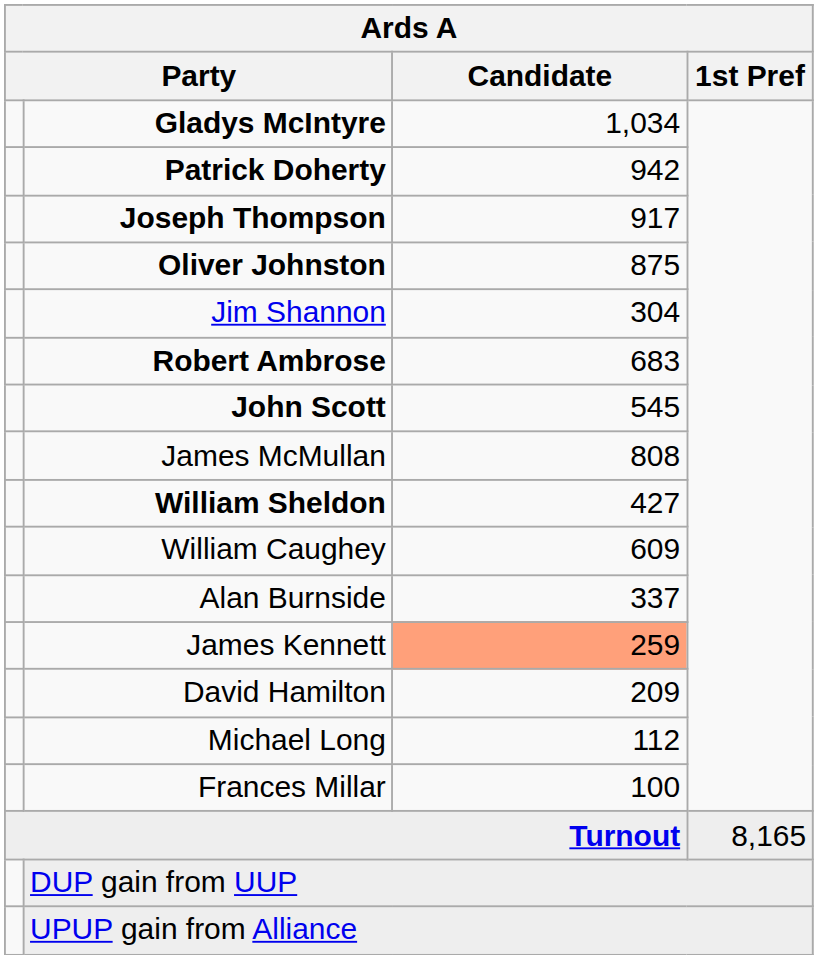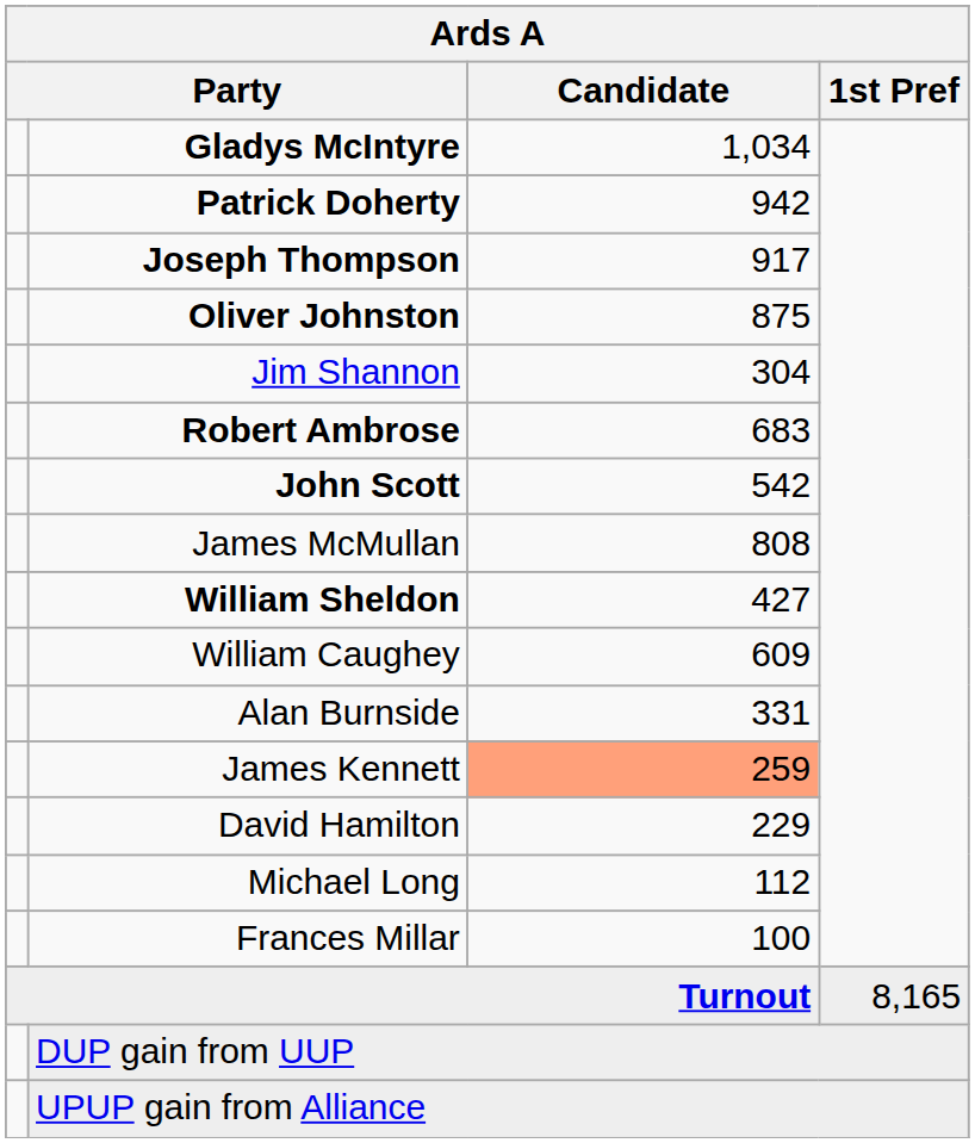 <table class="wikitable">
 <tr>
 <th colspan="4" align="center">Ards A</th>
 </tr>
 <tr>
 <th colspan="2" align="center" width=200>Party</th>
 <th width=150>Candidate</th>
 <th width=60>1st Pref</th>
 </tr>
 <tr>
 <td></td>
 <td align="right"><strong>Gladys McIntyre</strong></td>
 <td align="right">1,034</td>
 </tr>
 <tr>
 <td></td>
 <td align="right"><strong>Patrick Doherty</strong></td>
 <td align="right">942</td>
 </tr>
 <tr>
 <td></td>
 <td align="right"><strong>Joseph Thompson</strong></td>
 <td align="right">917</td>
 </tr>
 <tr>
 <td></td>
 <td align="right"><strong>Oliver Johnston</strong></td>
 <td align="right">875</td>
 </tr>
 <tr>
 <td></td>
 <td align="right"><a href='#'>Jim Shannon</a></td>
 <td align="right">304</td>
 </tr>
 <tr>
 <td></td>
 <td align="right"><strong>Robert Ambrose</strong></td>
 <td align="right">683</td>
 </tr>
 <tr>
 <td></td>
 <td align="right"><strong>John Scott</strong></td>
-<td align="right">545</td>
+<td align="right">542</td>
 </tr>
 <tr>
 <td></td>
 <td align="right">James McMullan</td>
 <td align="right">808</td>
 </tr>
 <tr>
 <td></td>
 <td align="right"><strong>William Sheldon</strong></td>
 <td align="right">427</td>
 </tr>
 <tr>
 <td></td>
 <td align="right">William Caughey</td>
 <td align="right">609</td>
 </tr>
 <tr>
 <td></td>
 <td align="right">Alan Burnside</td>
-<td align="right">337</td>
+<td align="right">331</td>
 </tr>
 <tr>
 <td></td>
 <td align="right">James Kennett</td>
 <td align="right" style="background: lightsalmon;">259</td>
 </tr>
 <tr>
 <td></td>
 <td align="right">David Hamilton</td>
-<td align="right">209</td>
+<td align="right">229</td>
 </tr>
 <tr>
 <td></td>
 <td align="right">Michael Long</td>
 <td align="right">112</td>
 </tr>
 <tr>
 <td></td>
 <td align="right">Frances Millar</td>
 <td align="right">100</td>
 </tr>
 <tr bgcolor="EEEEEE">
 <td colspan=3 align="right"><strong><a href='#'>Turnout</a></strong></td>
 <td align="right">8,165</td>
 </tr>
 <tr>
 <td bgcolor=></td>
 <td colspan=3 bgcolor="EEEEEE"><a href='#'>DUP</a> gain from <a href='#'>UUP</a></td>
 </tr>
 <tr>
 <td bgcolor=></td>
 <td colspan=3 bgcolor="EEEEEE"><a href='#'>UPUP</a> gain from <a href='#'>Alliance</a></td>
 </tr>
 </table>
